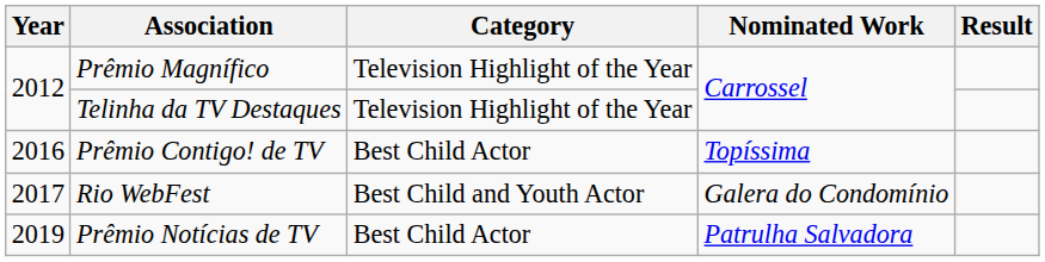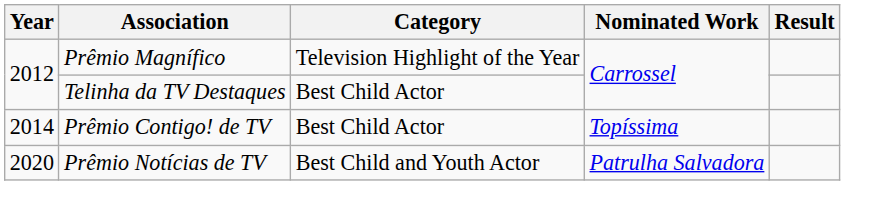 <table class="wikitable">
 <tr>
 <th>Year</th>
 <th>Association</th>
 <th>Category</th>
 <th>Nominated Work</th>
 <th>Result</th>
 </tr>
 <tr>
 <td rowspan=2>2012</td>
 <td><em>Prêmio Magnífico</em></td>
 <td>Television Highlight of the Year</td>
 <td rowspan=2><em><a href='#'>Carrossel</a></em></td>
 <td></td>
 </tr>
 <tr>
 <td><em>Telinha da TV Destaques</em></td>
-<td>Television Highlight of the Year</td>
+<td>Best Child Actor</td>
 <td></td>
 </tr>
 <tr>
-<td>2016</td>
+<td>2014</td>
 <td><em>Prêmio Contigo! de TV</em></td>
 <td>Best Child Actor </td>
 <td><em><a href='#'>Topíssima</a></em></td>
 <td></td>
 </tr>
 <tr>
-<td>2017</td>
-<td><em>Rio WebFest</em></td>
+<td>2020</td>
+<td><em>Prêmio Notícias de TV</em></td>
 <td>Best Child and Youth Actor </td>
-<td><em>Galera do Condomínio</em></td>
-<td></td>
-</tr>
-<tr>
-<td>2019</td>
-<td><em>Prêmio Notícias de TV</em></td>
-<td>Best Child Actor </td>
 <td><em><a href='#'>Patrulha Salvadora</a></em></td>
 <td></td>
 </tr>
 </table>
